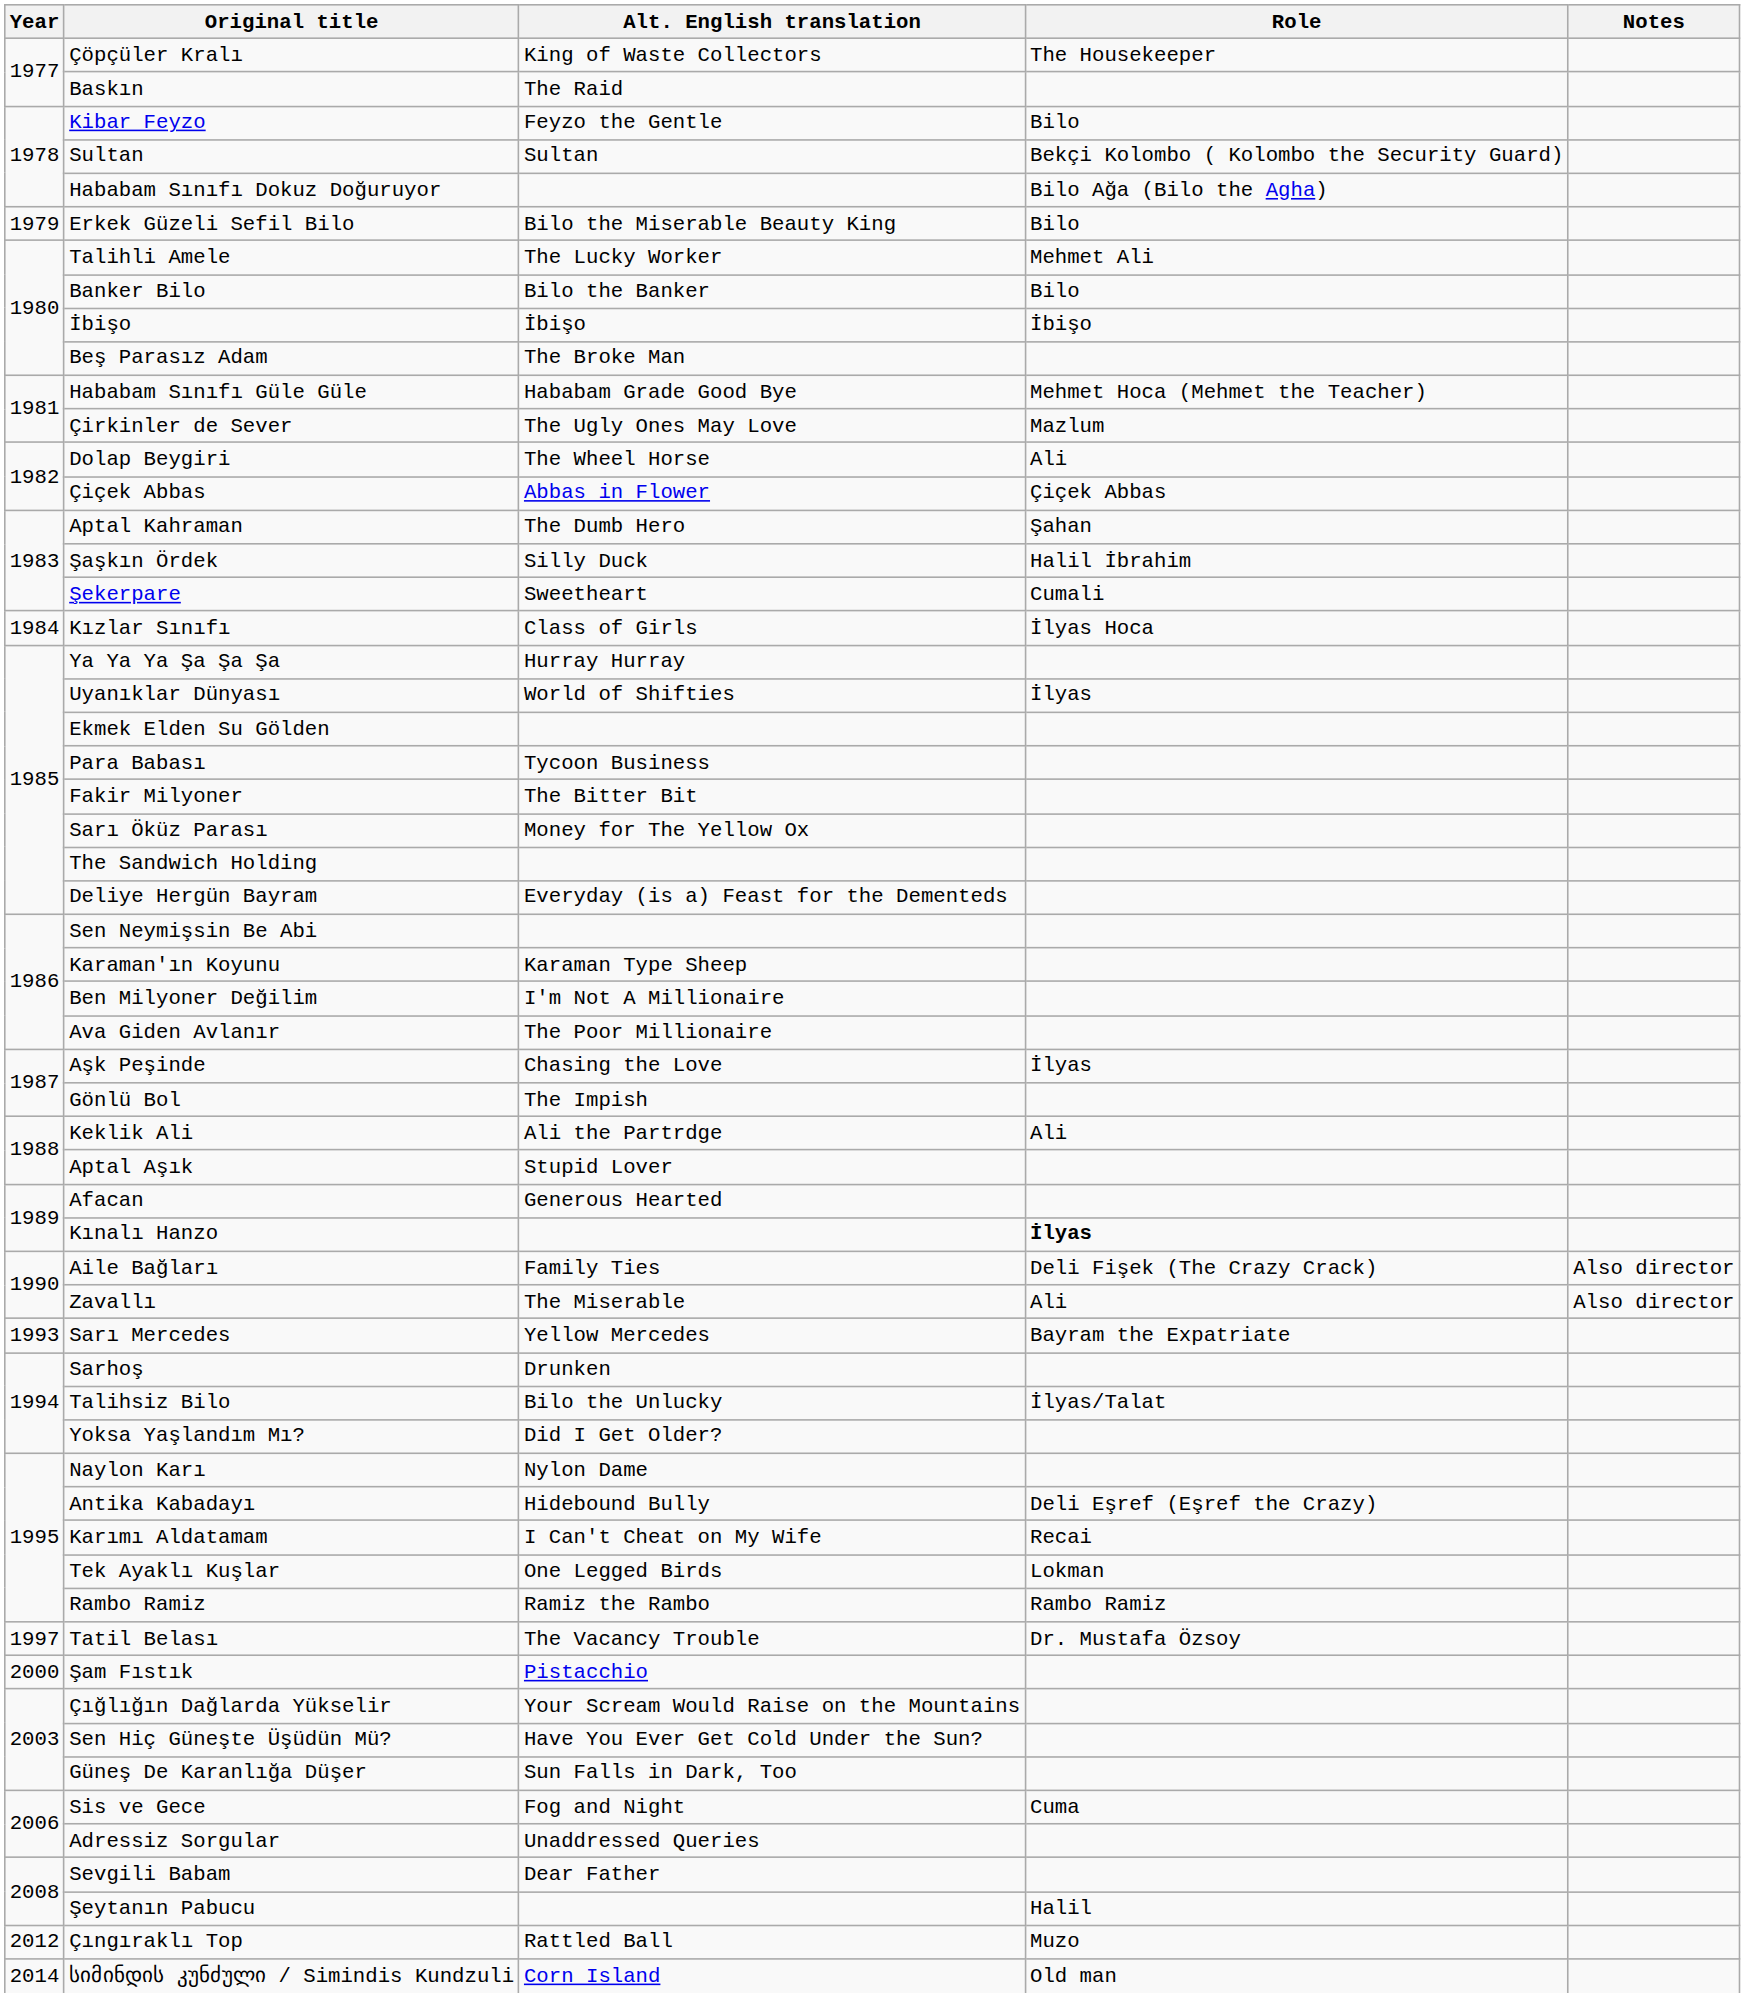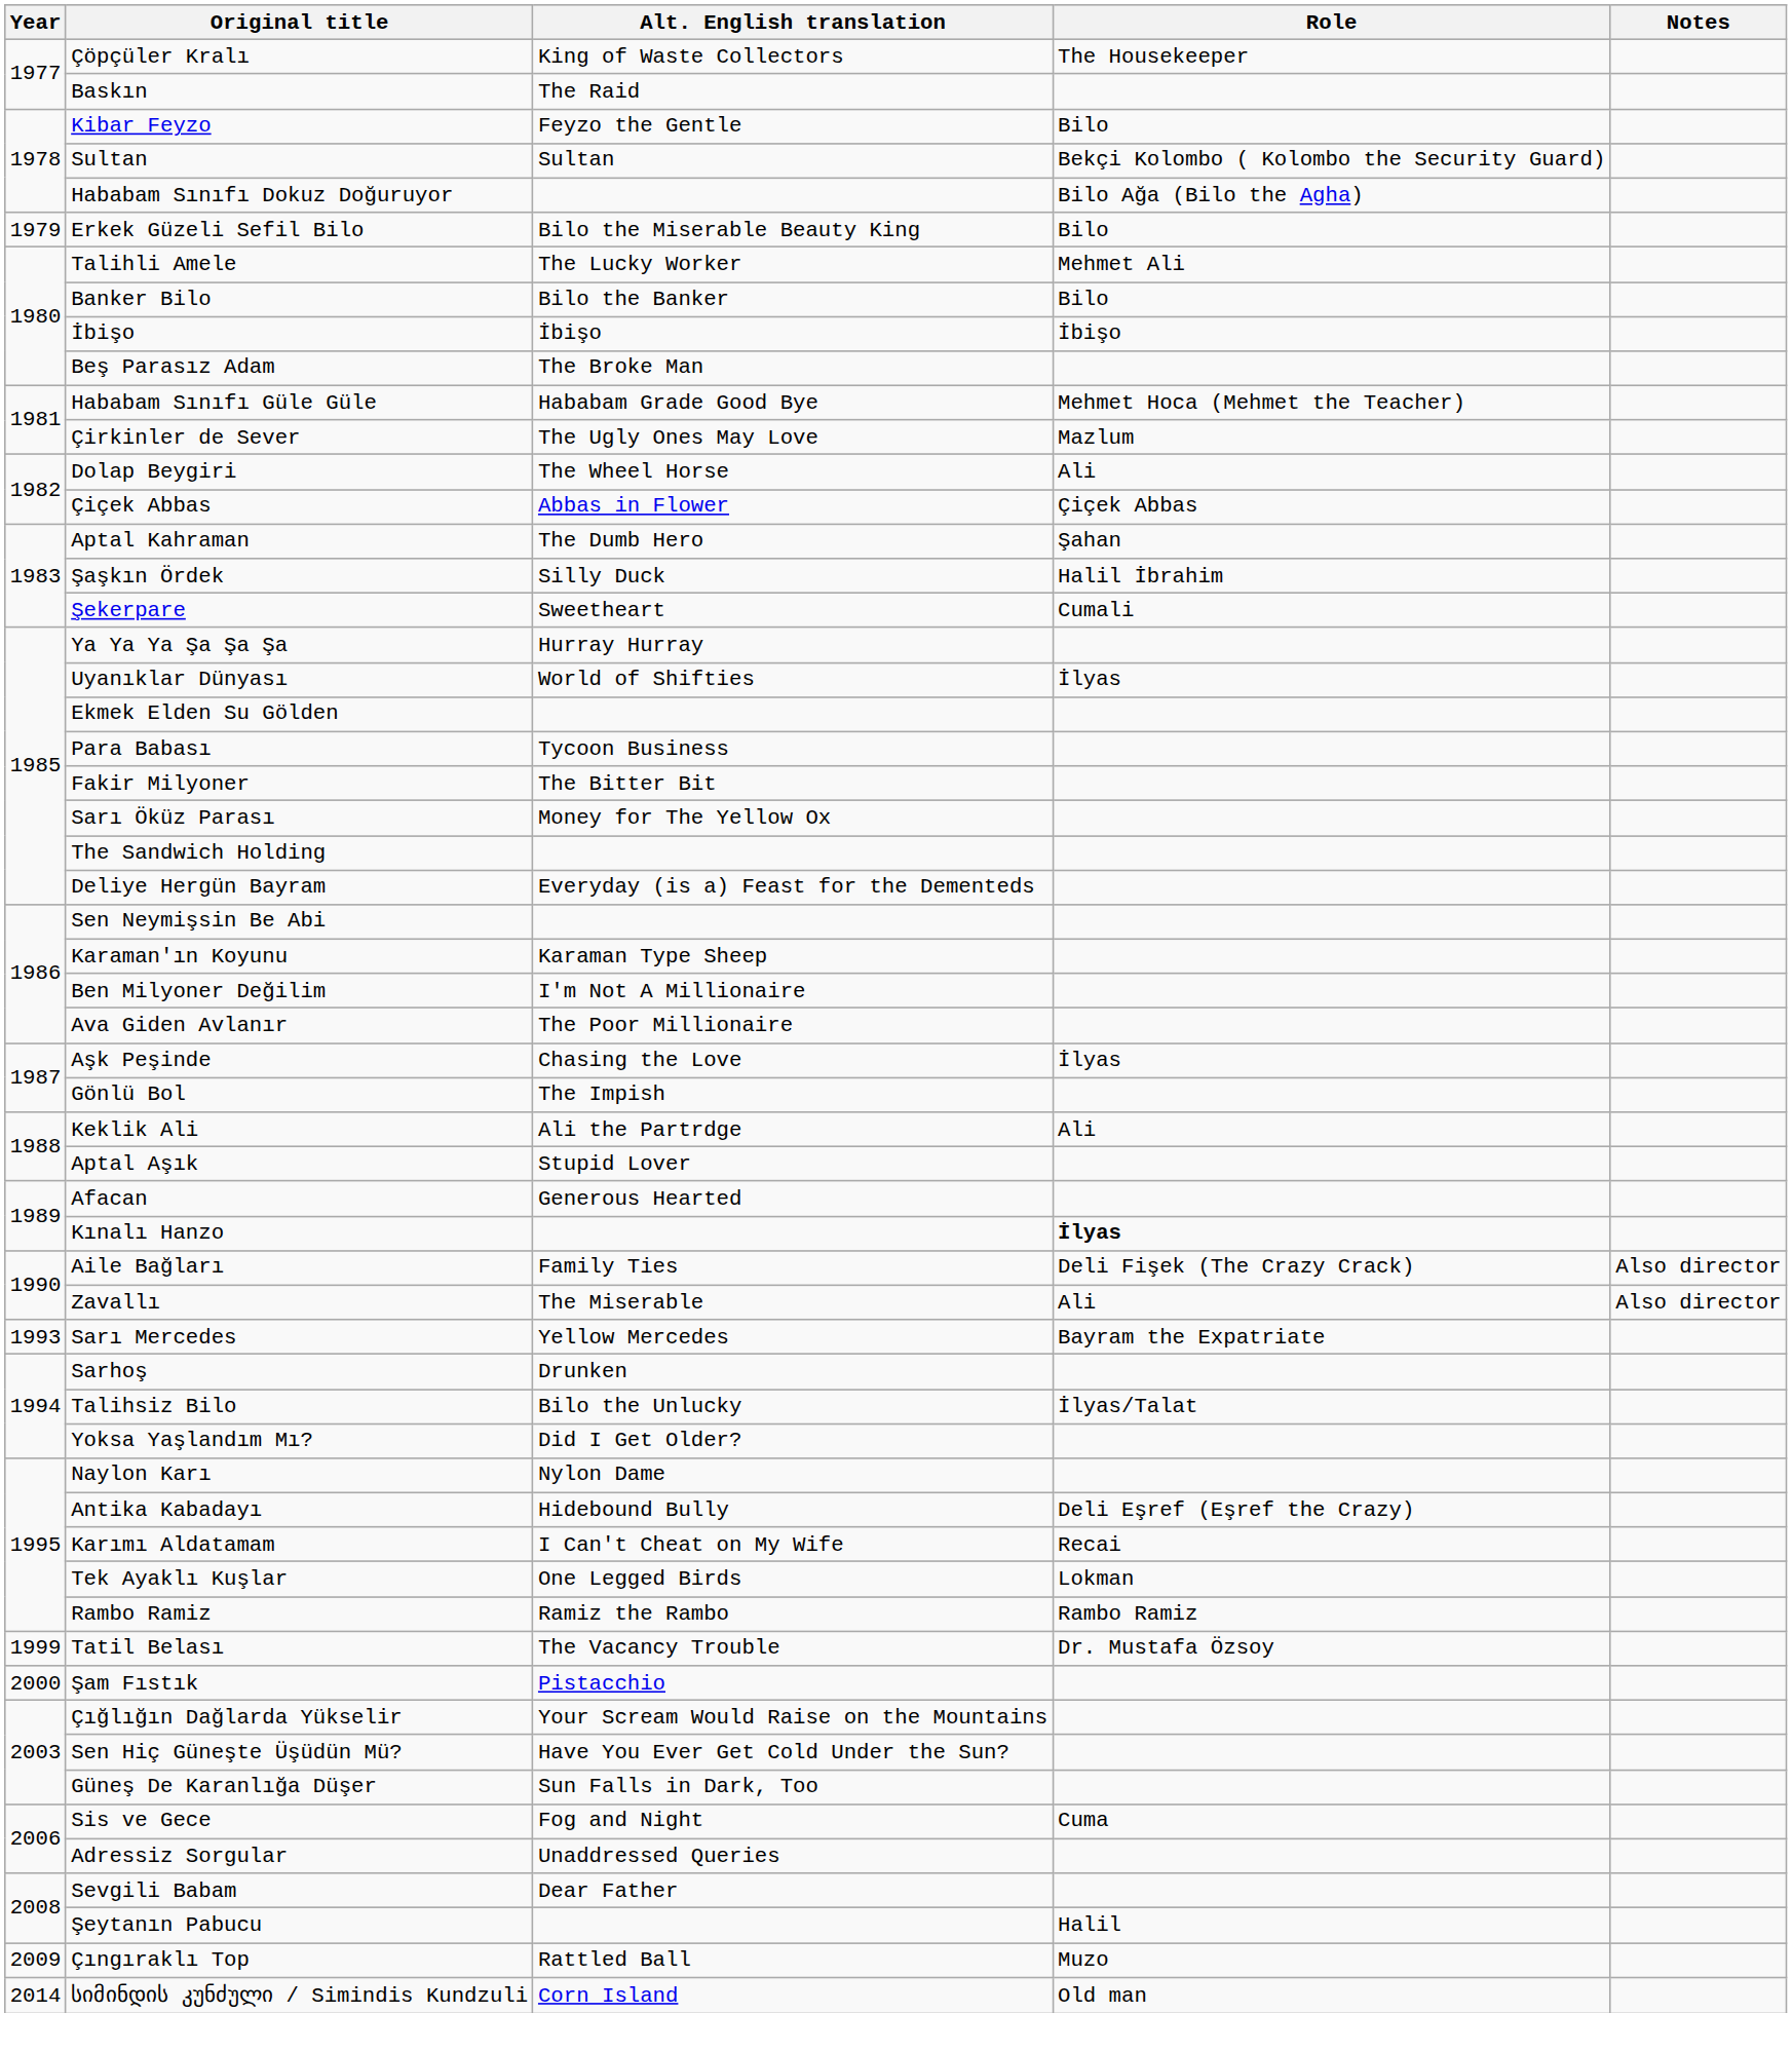 <table class="wikitable sortable">
 <tr>
 <th>Year</th>
 <th>Original title</th>
 <th>Alt. English translation</th>
 <th>Role</th>
 <th class="unsortable">Notes</th>
 </tr>
 <tr>
 <td rowspan=2>1977</td>
 <td>Çöpçüler Kralı</td>
 <td>King of Waste Collectors</td>
 <td>The Housekeeper</td>
 <td></td>
 </tr>
 <tr>
 <td>Baskın</td>
 <td>The Raid</td>
 <td></td>
 <td></td>
 </tr>
 <tr>
 <td rowspan=3>1978</td>
 <td><a href='#'>Kibar Feyzo</a></td>
 <td>Feyzo the Gentle</td>
 <td>Bilo</td>
 <td></td>
 </tr>
 <tr>
 <td>Sultan</td>
 <td>Sultan</td>
 <td>Bekçi Kolombo ( Kolombo the Security Guard)</td>
 <td></td>
 </tr>
 <tr>
 <td>Hababam Sınıfı Dokuz Doğuruyor</td>
 <td></td>
 <td>Bilo Ağa (Bilo the <a href='#'>Agha</a>)</td>
 <td></td>
 </tr>
 <tr>
 <td>1979</td>
 <td>Erkek Güzeli Sefil Bilo</td>
 <td>Bilo the Miserable Beauty King</td>
 <td>Bilo</td>
 <td></td>
 </tr>
 <tr>
 <td rowspan=4>1980</td>
 <td>Talihli Amele</td>
 <td>The Lucky Worker</td>
 <td>Mehmet Ali</td>
 <td></td>
 </tr>
 <tr>
 <td>Banker Bilo</td>
 <td>Bilo the Banker</td>
 <td>Bilo</td>
 <td></td>
 </tr>
 <tr>
 <td>İbişo</td>
 <td>İbişo</td>
 <td>İbişo</td>
 <td></td>
 </tr>
 <tr>
 <td>Beş Parasız Adam</td>
 <td>The Broke Man</td>
 <td></td>
 <td></td>
 </tr>
 <tr>
 <td rowspan=2>1981</td>
 <td>Hababam Sınıfı Güle Güle</td>
 <td>Hababam Grade Good Bye</td>
 <td>Mehmet Hoca (Mehmet the Teacher)</td>
 <td></td>
 </tr>
 <tr>
 <td>Çirkinler de Sever</td>
 <td>The Ugly Ones May Love</td>
 <td>Mazlum</td>
 <td></td>
 </tr>
 <tr>
 <td rowspan=2>1982</td>
 <td>Dolap Beygiri</td>
 <td>The Wheel Horse</td>
 <td>Ali</td>
 <td></td>
 </tr>
 <tr>
 <td>Çiçek Abbas</td>
 <td><a href='#'>Abbas in Flower</a></td>
 <td>Çiçek Abbas</td>
 <td></td>
 </tr>
 <tr>
 <td rowspan=3>1983</td>
 <td>Aptal Kahraman</td>
 <td>The Dumb Hero</td>
 <td>Şahan</td>
 <td></td>
 </tr>
 <tr>
 <td>Şaşkın Ördek</td>
 <td>Silly Duck</td>
 <td>Halil İbrahim</td>
 <td></td>
 </tr>
 <tr>
 <td><a href='#'>Şekerpare</a></td>
 <td>Sweetheart</td>
 <td>Cumali</td>
-<td></td>
-</tr>
-<tr>
-<td>1984</td>
-<td>Kızlar Sınıfı</td>
-<td>Class of Girls</td>
-<td>İlyas Hoca</td>
 <td></td>
 </tr>
 <tr>
 <td rowspan=8>1985</td>
 <td>Ya Ya Ya Şa Şa Şa</td>
 <td>Hurray Hurray</td>
 <td></td>
 <td></td>
 </tr>
 <tr>
 <td>Uyanıklar Dünyası</td>
 <td>World of Shifties</td>
 <td>İlyas</td>
 <td></td>
 </tr>
 <tr>
 <td>Ekmek Elden Su Gölden</td>
 <td></td>
 <td></td>
 <td></td>
 </tr>
 <tr>
 <td>Para Babası</td>
 <td>Tycoon Business</td>
 <td></td>
 <td></td>
 </tr>
 <tr>
 <td>Fakir Milyoner</td>
 <td>The Bitter Bit</td>
 <td></td>
 <td></td>
 </tr>
 <tr>
 <td>Sarı Öküz Parası</td>
 <td>Money for The Yellow Ox</td>
 <td></td>
 <td></td>
 </tr>
 <tr>
 <td Köfteci Holding>The Sandwich Holding</td>
 <td></td>
 <td></td>
 <td></td>
 </tr>
 <tr>
 <td>Deliye Hergün Bayram</td>
 <td>Everyday (is a) Feast for the Dementeds</td>
 <td></td>
 <td></td>
 </tr>
 <tr>
 <td rowspan=4>1986</td>
 <td>Sen Neymişsin Be Abi</td>
 <td></td>
 <td></td>
 <td></td>
 </tr>
 <tr>
 <td>Karaman'ın Koyunu</td>
 <td>Karaman Type Sheep</td>
 <td></td>
 <td></td>
 </tr>
 <tr>
 <td>Ben Milyoner Değilim</td>
 <td>I'm Not A Millionaire</td>
 <td></td>
 <td></td>
 </tr>
 <tr>
 <td>Ava Giden Avlanır</td>
 <td>The Poor Millionaire</td>
 <td></td>
 <td></td>
 </tr>
 <tr>
 <td rowspan=2>1987</td>
 <td>Aşk Peşinde</td>
 <td>Chasing the Love</td>
 <td>İlyas</td>
 <td></td>
 </tr>
 <tr>
 <td>Gönlü Bol</td>
 <td>The Impish</td>
 <td></td>
 <td></td>
 </tr>
 <tr>
 <td rowspan=2>1988</td>
 <td>Keklik Ali</td>
 <td>Ali the Partrdge</td>
 <td>Ali</td>
 <td></td>
 </tr>
 <tr>
 <td>Aptal Aşık</td>
 <td>Stupid Lover</td>
 <td></td>
 <td></td>
 </tr>
 <tr>
 <td rowspan=2>1989</td>
 <td>Afacan</td>
 <td>Generous Hearted</td>
 <td></td>
 <td></td>
 </tr>
 <tr>
 <td>Kınalı Hanzo</td>
 <td></td>
 <td><strong>İlyas</strong></td>
 <td></td>
 </tr>
 <tr>
 <td rowspan=2>1990</td>
 <td>Aile Bağları</td>
 <td>Family Ties</td>
 <td>Deli Fişek (The Crazy Crack)</td>
 <td>Also director</td>
 </tr>
 <tr>
 <td>Zavallı</td>
 <td>The Miserable</td>
 <td>Ali</td>
 <td>Also director</td>
 </tr>
 <tr>
 <td>1993</td>
 <td>Sarı Mercedes</td>
 <td>Yellow Mercedes</td>
 <td>Bayram the Expatriate</td>
 <td></td>
 </tr>
 <tr>
 <td rowspan=3>1994</td>
 <td>Sarhoş</td>
 <td>Drunken</td>
 <td></td>
 <td></td>
 </tr>
 <tr>
 <td>Talihsiz Bilo</td>
 <td>Bilo the Unlucky</td>
 <td>İlyas/Talat</td>
 <td></td>
 </tr>
 <tr>
 <td>Yoksa Yaşlandım Mı?</td>
 <td>Did I Get Older?</td>
 <td></td>
 <td></td>
 </tr>
 <tr>
 <td rowspan=5>1995</td>
 <td>Naylon Karı</td>
 <td>Nylon Dame</td>
 <td></td>
 <td></td>
 </tr>
 <tr>
 <td>Antika Kabadayı</td>
 <td>Hidebound Bully</td>
 <td>Deli Eşref (Eşref the Crazy)</td>
 <td></td>
 </tr>
 <tr>
 <td>Karımı Aldatamam</td>
 <td>I Can't Cheat on My Wife</td>
 <td>Recai</td>
 <td></td>
 </tr>
 <tr>
 <td>Tek Ayaklı Kuşlar</td>
 <td>One Legged Birds</td>
 <td>Lokman</td>
 <td></td>
 </tr>
 <tr>
 <td>Rambo Ramiz</td>
 <td>Ramiz the Rambo</td>
 <td>Rambo Ramiz</td>
 <td></td>
 </tr>
 <tr>
-<td>1997</td>
+<td>1999</td>
 <td>Tatil Belası</td>
 <td>The Vacancy Trouble</td>
 <td>Dr. Mustafa Özsoy</td>
 <td></td>
 </tr>
 <tr>
 <td>2000</td>
 <td>Şam Fıstık</td>
 <td><a href='#'>Pistacchio</a></td>
 <td></td>
 <td></td>
 </tr>
 <tr>
 <td rowspan=3>2003</td>
 <td>Çığlığın Dağlarda Yükselir</td>
 <td>Your Scream Would Raise on the Mountains</td>
 <td></td>
 <td></td>
 </tr>
 <tr>
 <td>Sen Hiç Güneşte Üşüdün Mü?</td>
 <td>Have You Ever Get Cold Under the Sun?</td>
 <td></td>
 <td></td>
 </tr>
 <tr>
 <td>Güneş De Karanlığa Düşer</td>
 <td>Sun Falls in Dark, Too</td>
 <td></td>
 <td></td>
 </tr>
 <tr>
 <td rowspan=2>2006</td>
 <td>Sis ve Gece</td>
 <td>Fog and Night</td>
 <td>Cuma</td>
 <td></td>
 </tr>
 <tr>
 <td>Adressiz Sorgular</td>
 <td>Unaddressed Queries</td>
 <td></td>
 <td></td>
 </tr>
 <tr>
 <td rowspan=2>2008</td>
 <td>Sevgili Babam</td>
 <td>Dear Father</td>
 <td></td>
 <td></td>
 </tr>
 <tr>
 <td>Şeytanın Pabucu</td>
 <td></td>
 <td>Halil</td>
 <td></td>
 </tr>
 <tr>
-<td>2012</td>
+<td>2009</td>
 <td>Çıngıraklı Top</td>
 <td>Rattled Ball</td>
 <td>Muzo</td>
 <td></td>
 </tr>
 <tr>
 <td>2014</td>
 <td>სიმინდის კუნძული / Simindis Kundzuli</td>
 <td><a href='#'>Corn Island</a></td>
 <td>Old man</td>
 <td></td>
 </tr>
 </table>
